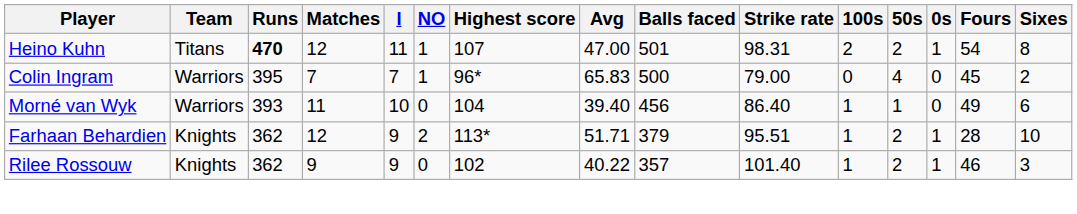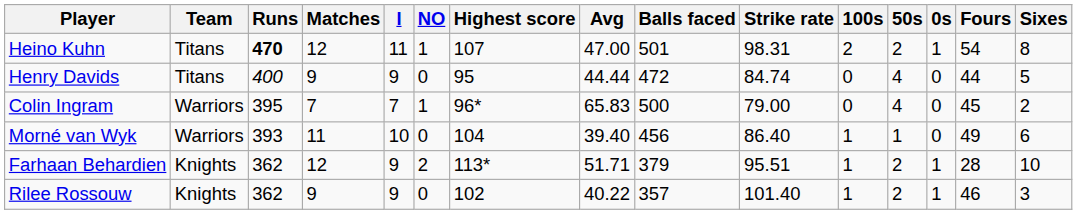 <table class="wikitable">
 <tr>
 <th>Player</th>
 <th>Team</th>
 <th>Runs</th>
 <th>Matches</th>
 <th><a href='#'>I</a></th>
 <th><a href='#'>NO</a></th>
 <th>Highest score</th>
 <th>Avg</th>
 <th>Balls faced</th>
 <th>Strike rate</th>
 <th>100s</th>
 <th>50s</th>
 <th>0s</th>
 <th>Fours</th>
 <th>Sixes</th>
 </tr>
 <tr>
 <td><a href='#'>Heino Kuhn</a></td>
 <td> Titans</td>
 <td><strong>470</strong></td>
 <td>12</td>
 <td>11</td>
 <td>1</td>
 <td>107</td>
 <td>47.00</td>
 <td>501</td>
 <td>98.31</td>
 <td>2</td>
 <td>2</td>
 <td>1</td>
 <td>54</td>
 <td>8</td>
+</tr>
+<tr>
+<td><a href='#'>Henry Davids</a></td>
+<td> Titans</td>
+<td><em>400<strong></td>
+<td>9</td>
+<td>9</td>
+<td>0</td>
+<td>95</td>
+<td>44.44</td>
+<td>472</td>
+<td>84.74</td>
+<td>0</td>
+<td>4</td>
+<td>0</td>
+<td>44</td>
+<td>5</td>
 </tr>
 <tr>
 <td><a href='#'>Colin Ingram</a></td>
 <td> Warriors</td>
 <td></strong>395<strong></td>
 <td>7</td>
 <td>7</td>
 <td>1</td>
 <td>96*</td>
 <td>65.83</td>
 <td>500</td>
 <td>79.00</td>
 <td>0</td>
 <td>4</td>
 <td>0</td>
 <td>45</td>
 <td>2</td>
 </tr>
 <tr>
 <td><a href='#'>Morné van Wyk</a></td>
 <td> Warriors</td>
 <td></strong>393<strong></td>
 <td>11</td>
 <td>10</td>
 <td>0</td>
 <td>104</td>
 <td>39.40</td>
 <td>456</td>
 <td>86.40</td>
 <td>1</td>
 <td>1</td>
 <td>0</td>
 <td>49</td>
 <td>6</td>
 </tr>
 <tr>
 <td><a href='#'>Farhaan Behardien</a></td>
 <td> Knights</td>
 <td></strong>362<strong></td>
 <td>12</td>
 <td>9</td>
 <td>2</td>
 <td>113*</td>
 <td>51.71</td>
 <td>379</td>
 <td>95.51</td>
 <td>1</td>
 <td>2</td>
 <td>1</td>
 <td>28</td>
 <td>10</td>
 </tr>
 <tr>
 <td><a href='#'>Rilee Rossouw</a></td>
 <td> Knights</td>
 <td></strong>362<strong></td>
 <td>9</td>
 <td>9</td>
 <td>0</td>
 <td>102</td>
 <td>40.22</td>
 <td>357</td>
 <td>101.40</td>
 <td>1</td>
 <td>2</td>
 <td>1</td>
 <td>46</td>
 <td>3</td>
 </tr>
 </table>
